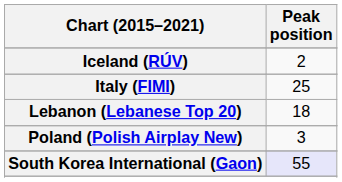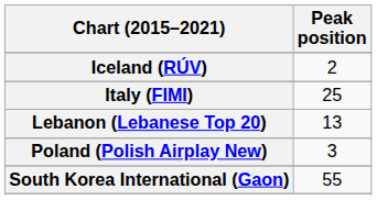 <table class="wikitable plainrowheaders sortable" style="text-align:center">
 <tr>
 <th scope="col">Chart (2015–2021)</th>
 <th scope="col">Peak<br>position</th>
 </tr>
 <tr>
 </tr>
 <tr>
 </tr>
 <tr>
 </tr>
 <tr>
 </tr>
 <tr>
 </tr>
 <tr>
 </tr>
 <tr>
 </tr>
 <tr>
 </tr>
 <tr>
 </tr>
 <tr>
 </tr>
 <tr>
 </tr>
 <tr>
 </tr>
 <tr>
 </tr>
 <tr>
 </tr>
 <tr>
 </tr>
 <tr>
 </tr>
 <tr>
 </tr>
 <tr>
 </tr>
 <tr>
 </tr>
 <tr>
 <th scope="row">Iceland (<a href='#'>RÚV</a>)</th>
 <td>2</td>
 </tr>
 <tr>
 </tr>
 <tr>
 <th scope="row">Italy (<a href='#'>FIMI</a>)</th>
 <td>25</td>
 </tr>
 <tr>
 <th scope="row">Lebanon (<a href='#'>Lebanese Top 20</a>)</th>
-<td>18</td>
+<td>13</td>
 </tr>
 <tr>
 </tr>
 <tr>
 </tr>
 <tr>
 </tr>
 <tr>
 </tr>
 <tr>
 <th scope="row">Poland (<a href='#'>Polish Airplay New</a>)</th>
 <td>3</td>
 </tr>
 <tr>
 </tr>
 <tr>
 </tr>
 <tr>
 </tr>
 <tr>
 </tr>
 <tr>
 <th scope="row">South Korea International (<a href='#'>Gaon</a>)</th>
-<td style="background: lavender;">55</td>
+<td>55</td>
 </tr>
 <tr>
 </tr>
 <tr>
 </tr>
 <tr>
 </tr>
 <tr>
 </tr>
 <tr>
 </tr>
 <tr>
 </tr>
 <tr>
 </tr>
 <tr>
 </tr>
 <tr>
 </tr>
 <tr>
 </tr>
 <tr>
 </tr>
 <tr>
 </tr>
 <tr>
 </tr>
 <tr>
 </tr>
 </table>
